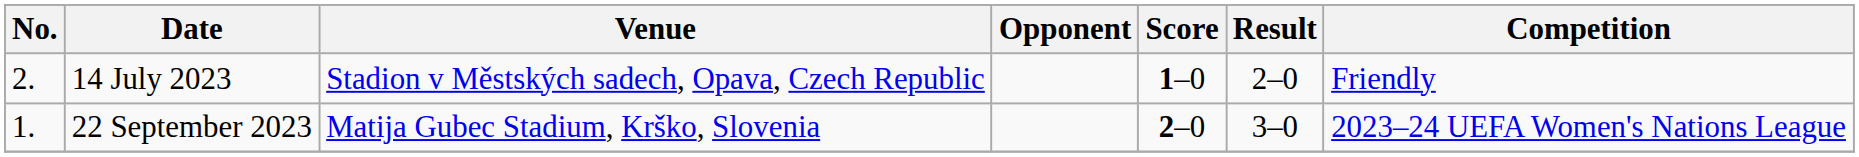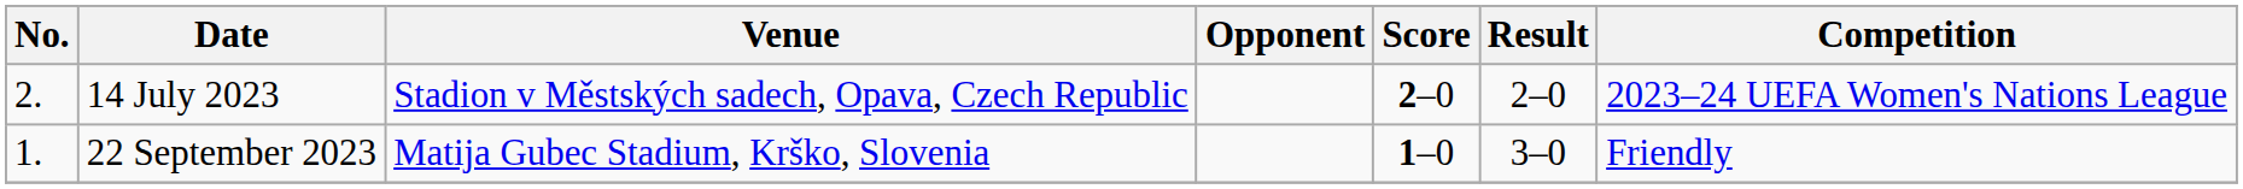 <table class="wikitable">
 <tr>
 <th>No.</th>
 <th>Date</th>
 <th>Venue</th>
 <th>Opponent</th>
 <th>Score</th>
 <th>Result</th>
 <th>Competition</th>
 </tr>
 <tr>
 <td>2.</td>
 <td>14 July 2023</td>
 <td><a href='#'>Stadion v Městských sadech</a>, <a href='#'>Opava</a>, <a href='#'>Czech Republic</a></td>
 <td></td>
-<td align=center><strong>1</strong>–0</td>
+<td align=center><strong>2</strong>–0</td>
 <td align=center>2–0</td>
-<td><a href='#'>Friendly</a></td>
+<td><a href='#'>2023–24 UEFA Women's Nations League</a></td>
 </tr>
 <tr>
 <td>1.</td>
 <td>22 September 2023</td>
 <td><a href='#'>Matija Gubec Stadium</a>, <a href='#'>Krško</a>, <a href='#'>Slovenia</a></td>
 <td></td>
-<td align=center><strong>2</strong>–0</td>
+<td align=center><strong>1</strong>–0</td>
 <td align=center>3–0</td>
-<td><a href='#'>2023–24 UEFA Women's Nations League</a></td>
+<td><a href='#'>Friendly</a></td>
 </tr>
 <tr>
 </tr>
 </table>
